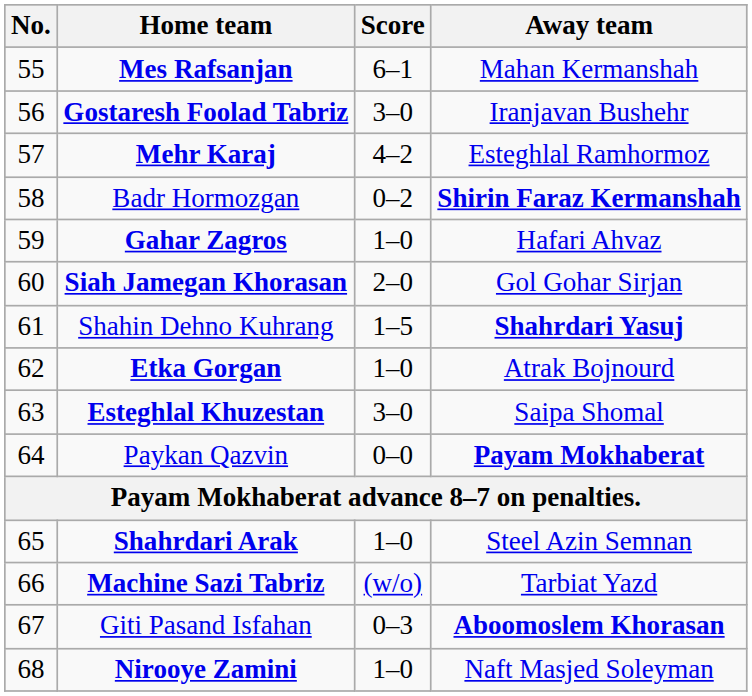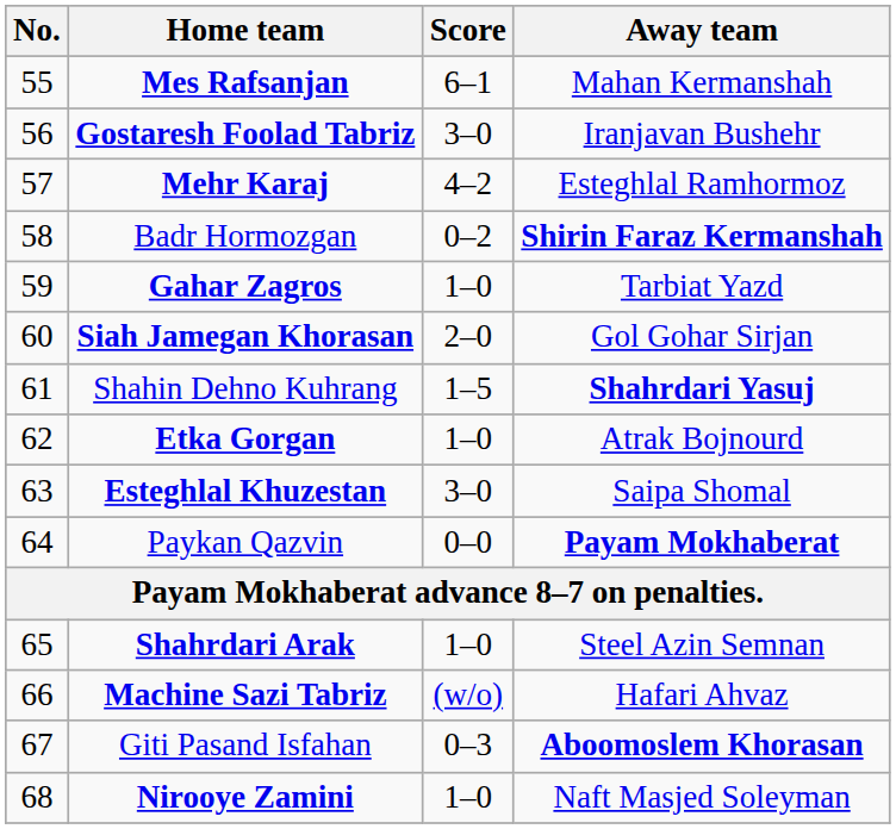 <table class="wikitable sortable" style="text-align:center">
 <tr>
 <th>No.</th>
 <th>Home team</th>
 <th>Score</th>
 <th>Away team</th>
 </tr>
 <tr>
 <td>55</td>
 <td><strong><a href='#'>Mes Rafsanjan</a></strong></td>
 <td>6–1</td>
 <td><a href='#'>Mahan Kermanshah</a></td>
 </tr>
 <tr>
 <td>56</td>
 <td><strong><a href='#'>Gostaresh Foolad Tabriz</a></strong></td>
 <td>3–0</td>
 <td><a href='#'>Iranjavan Bushehr</a></td>
 </tr>
 <tr>
 <td>57</td>
 <td><strong><a href='#'>Mehr Karaj</a></strong></td>
 <td>4–2</td>
 <td><a href='#'>Esteghlal Ramhormoz</a></td>
 </tr>
 <tr>
 <td>58</td>
 <td><a href='#'>Badr Hormozgan</a></td>
 <td>0–2</td>
 <td><strong><a href='#'>Shirin Faraz Kermanshah</a></strong></td>
 </tr>
 <tr>
 <td>59</td>
 <td><strong><a href='#'>Gahar Zagros</a></strong></td>
 <td>1–0</td>
-<td><a href='#'>Hafari Ahvaz</a></td>
+<td><a href='#'>Tarbiat Yazd</a></td>
 </tr>
 <tr>
 <td>60</td>
 <td><strong><a href='#'>Siah Jamegan Khorasan</a></strong></td>
 <td>2–0</td>
 <td><a href='#'>Gol Gohar Sirjan</a></td>
 </tr>
 <tr>
 <td>61</td>
 <td><a href='#'>Shahin Dehno Kuhrang</a></td>
 <td>1–5</td>
 <td><strong><a href='#'>Shahrdari Yasuj</a></strong></td>
 </tr>
 <tr>
 <td>62</td>
 <td><strong><a href='#'>Etka Gorgan</a></strong></td>
 <td>1–0</td>
 <td><a href='#'>Atrak Bojnourd</a></td>
 </tr>
 <tr>
 <td>63</td>
 <td><strong><a href='#'>Esteghlal Khuzestan</a></strong></td>
 <td>3–0</td>
 <td><a href='#'>Saipa Shomal</a></td>
 </tr>
 <tr>
 <td>64</td>
 <td><a href='#'>Paykan Qazvin</a></td>
 <td>0–0</td>
 <td><strong><a href='#'>Payam Mokhaberat</a></strong></td>
 </tr>
 <tr>
 <th colspan=4>Payam Mokhaberat advance 8–7 on penalties.</th>
 </tr>
 <tr>
 <td>65</td>
 <td><strong><a href='#'>Shahrdari Arak</a></strong></td>
 <td>1–0</td>
 <td><a href='#'>Steel Azin Semnan</a></td>
 </tr>
 <tr>
 <td>66</td>
 <td><strong><a href='#'>Machine Sazi Tabriz</a></strong></td>
 <td><a href='#'>(w/o)</a></td>
-<td><a href='#'>Tarbiat Yazd</a></td>
+<td><a href='#'>Hafari Ahvaz</a></td>
 </tr>
 <tr>
 <td>67</td>
 <td><a href='#'>Giti Pasand Isfahan</a></td>
 <td>0–3</td>
 <td><strong><a href='#'>Aboomoslem Khorasan</a></strong></td>
 </tr>
 <tr>
 <td>68</td>
 <td><strong><a href='#'>Nirooye Zamini</a></strong></td>
 <td>1–0</td>
 <td><a href='#'>Naft Masjed Soleyman</a></td>
 </tr>
 </table>
